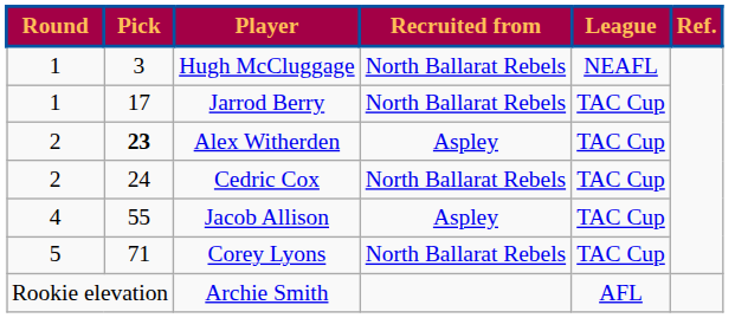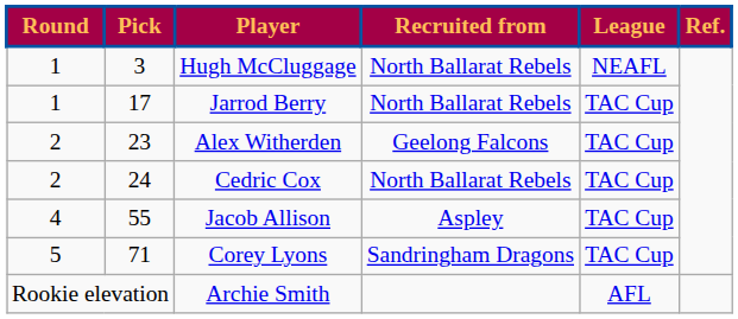 <table class="wikitable" style="font-size:90%; text-align:center;">
 <tr style="background:#a30046; color: #fdbe57;">
 <td style="border: solid #0055a3 2px"><strong>Round</strong></td>
 <td style="border: solid #0055a3 2px"><strong>Pick</strong></td>
 <td style="border: solid #0055a3 2px"><strong>Player</strong></td>
 <td style="border: solid #0055a3 2px"><strong>Recruited from</strong></td>
 <td style="border: solid #0055a3 2px"><strong>League</strong></td>
 <td style="border: solid #0055a3 2px"><strong>Ref.</strong></td>
 </tr>
 <tr>
 <td>1</td>
 <td>3</td>
 <td><a href='#'>Hugh McCluggage</a></td>
 <td><a href='#'>North Ballarat Rebels</a></td>
 <td><a href='#'>NEAFL</a></td>
 <td rowspan=6></td>
 </tr>
 <tr>
 <td>1</td>
 <td>17</td>
 <td><a href='#'>Jarrod Berry</a></td>
 <td><a href='#'>North Ballarat Rebels</a></td>
 <td><a href='#'>TAC Cup</a></td>
 </tr>
 <tr>
 <td>2</td>
-<td><strong>23</strong></td>
+<td>23</td>
 <td><a href='#'>Alex Witherden</a></td>
-<td><a href='#'>Aspley</a></td>
+<td><a href='#'>Geelong Falcons</a></td>
 <td><a href='#'>TAC Cup</a></td>
 </tr>
 <tr>
 <td>2</td>
 <td>24</td>
 <td><a href='#'>Cedric Cox</a></td>
 <td><a href='#'>North Ballarat Rebels</a></td>
 <td><a href='#'>TAC Cup</a></td>
 </tr>
 <tr>
 <td>4</td>
 <td>55</td>
 <td><a href='#'>Jacob Allison</a></td>
 <td><a href='#'>Aspley</a></td>
 <td><a href='#'>TAC Cup</a></td>
 </tr>
 <tr>
 <td>5</td>
 <td>71</td>
 <td><a href='#'>Corey Lyons</a></td>
-<td><a href='#'>North Ballarat Rebels</a></td>
+<td><a href='#'>Sandringham Dragons</a></td>
 <td><a href='#'>TAC Cup</a></td>
 </tr>
 <tr>
 <td colspan=2>Rookie elevation</td>
 <td><a href='#'>Archie Smith</a></td>
 <td></td>
 <td><a href='#'>AFL</a></td>
 <td></td>
 </tr>
 </table>
